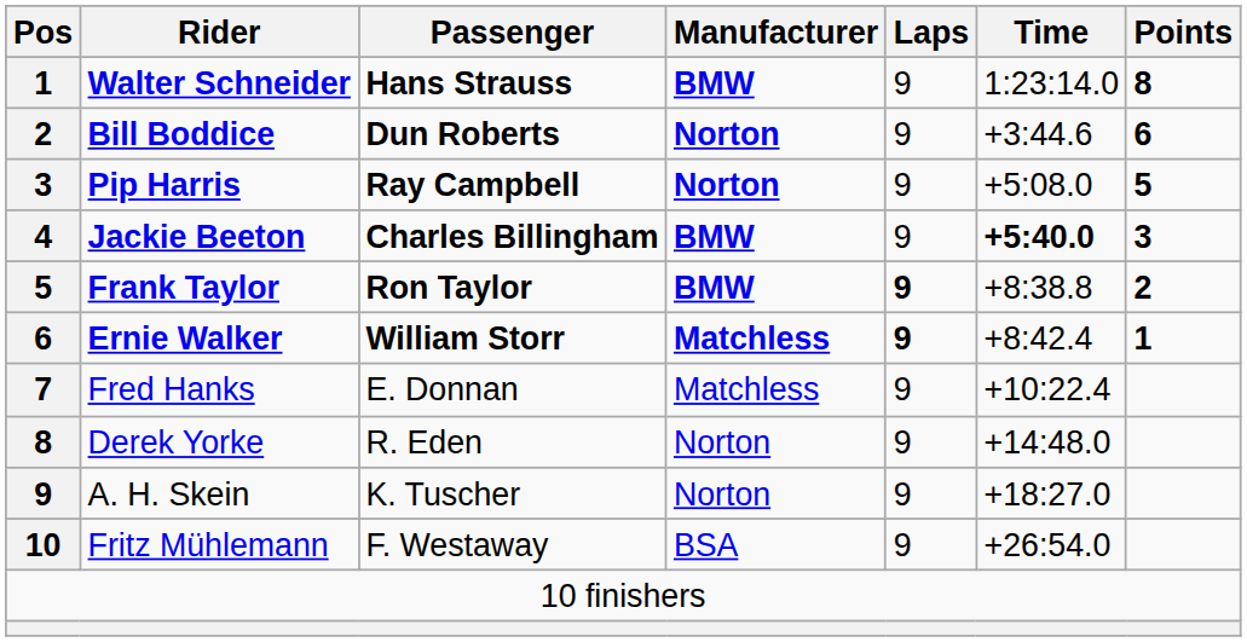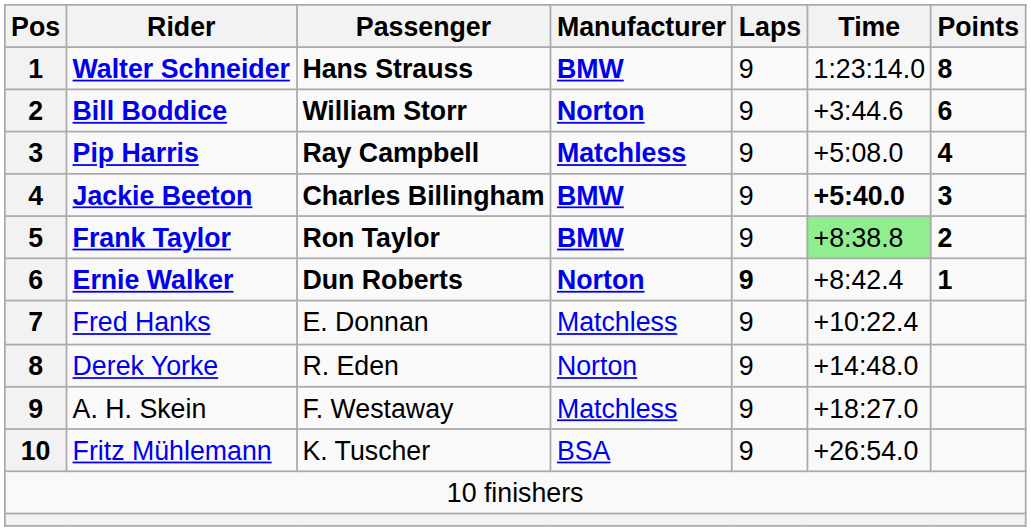 <table class="wikitable" style="font-size: 95%;">
 <tr>
 <th>Pos</th>
 <th>Rider</th>
 <th>Passenger</th>
 <th>Manufacturer</th>
 <th>Laps</th>
 <th>Time</th>
 <th>Points</th>
 </tr>
 <tr>
 <th>1</th>
 <td> <strong><a href='#'>Walter Schneider</a></strong></td>
 <td> <strong>Hans Strauss</strong></td>
 <td><strong><a href='#'>BMW</a></strong></td>
 <td>9</td>
 <td>1:23:14.0</td>
 <td><strong>8</strong></td>
 </tr>
 <tr>
 <th>2</th>
 <td> <strong><a href='#'>Bill Boddice</a></strong></td>
-<td> <strong>Dun Roberts</strong></td>
+<td> <strong>William Storr</strong></td>
 <td><strong><a href='#'>Norton</a></strong></td>
 <td>9</td>
 <td>+3:44.6</td>
 <td><strong>6</strong></td>
 </tr>
 <tr>
 <th>3</th>
 <td> <strong><a href='#'>Pip Harris</a></strong></td>
 <td> <strong>Ray Campbell</strong></td>
-<td><strong><a href='#'>Norton</a></strong></td>
+<td><strong><a href='#'>Matchless</a></strong></td>
 <td>9</td>
 <td>+5:08.0</td>
-<td><strong>5</strong></td>
+<td><strong>4</strong></td>
 </tr>
 <tr>
 <th>4</th>
 <td> <strong><a href='#'>Jackie Beeton</a></strong></td>
 <td> <strong>Charles Billingham</strong></td>
 <td><strong><a href='#'>BMW</a></strong></td>
 <td>9</td>
 <td><strong>+5:40.0</strong></td>
 <td><strong>3</strong></td>
 </tr>
 <tr>
 <th>5</th>
 <td> <strong><a href='#'>Frank Taylor</a></strong></td>
 <td> <strong>Ron Taylor</strong></td>
 <td><strong><a href='#'>BMW</a></strong></td>
-<td><strong>9</strong></td>
-<td>+8:38.8</td>
+<td>9</td>
+<td style="background: lightgreen;">+8:38.8</td>
 <td><strong>2</strong></td>
 </tr>
 <tr>
 <th>6</th>
 <td> <strong><a href='#'>Ernie Walker</a></strong></td>
-<td> <strong>William Storr</strong></td>
-<td><strong><a href='#'>Matchless</a></strong></td>
+<td> <strong>Dun Roberts</strong></td>
+<td><strong><a href='#'>Norton</a></strong></td>
 <td><strong>9</strong></td>
 <td>+8:42.4</td>
 <td><strong>1</strong></td>
 </tr>
 <tr>
 <th>7</th>
 <td> <a href='#'>Fred Hanks</a></td>
 <td> E. Donnan</td>
 <td><a href='#'>Matchless</a></td>
 <td>9</td>
 <td>+10:22.4</td>
 <td></td>
 </tr>
 <tr>
 <th>8</th>
 <td> <a href='#'>Derek Yorke</a></td>
 <td> R. Eden</td>
 <td><a href='#'>Norton</a></td>
 <td>9</td>
 <td>+14:48.0</td>
 <td></td>
 </tr>
 <tr>
 <th>9</th>
 <td> A. H. Skein</td>
-<td> K. Tuscher</td>
-<td><a href='#'>Norton</a></td>
+<td> F. Westaway</td>
+<td><a href='#'>Matchless</a></td>
 <td>9</td>
 <td>+18:27.0</td>
 <td></td>
 </tr>
 <tr>
 <th>10</th>
 <td> <a href='#'>Fritz Mühlemann</a></td>
-<td> F. Westaway</td>
+<td> K. Tuscher</td>
 <td><a href='#'>BSA</a></td>
 <td>9</td>
 <td>+26:54.0</td>
 <td></td>
 </tr>
 <tr>
 <td colspan=7 align=center>10 finishers</td>
 </tr>
 <tr>
 <th colspan=7></th>
 </tr>
 </table>
